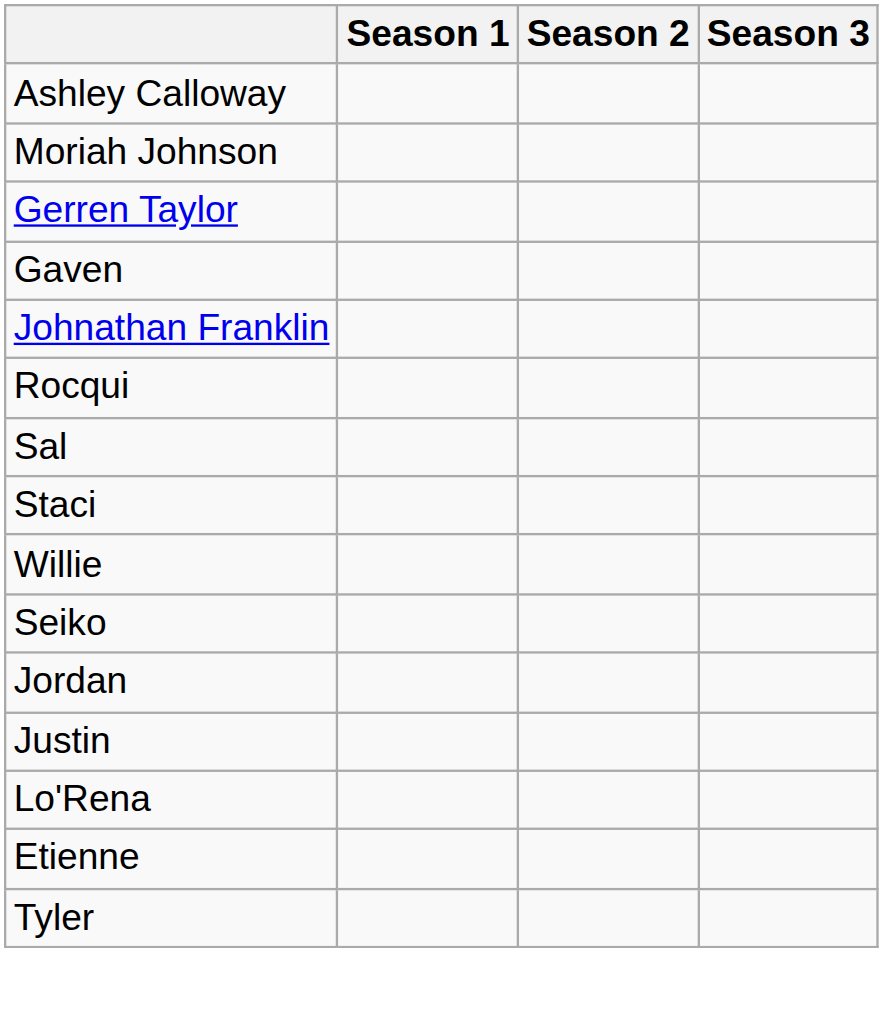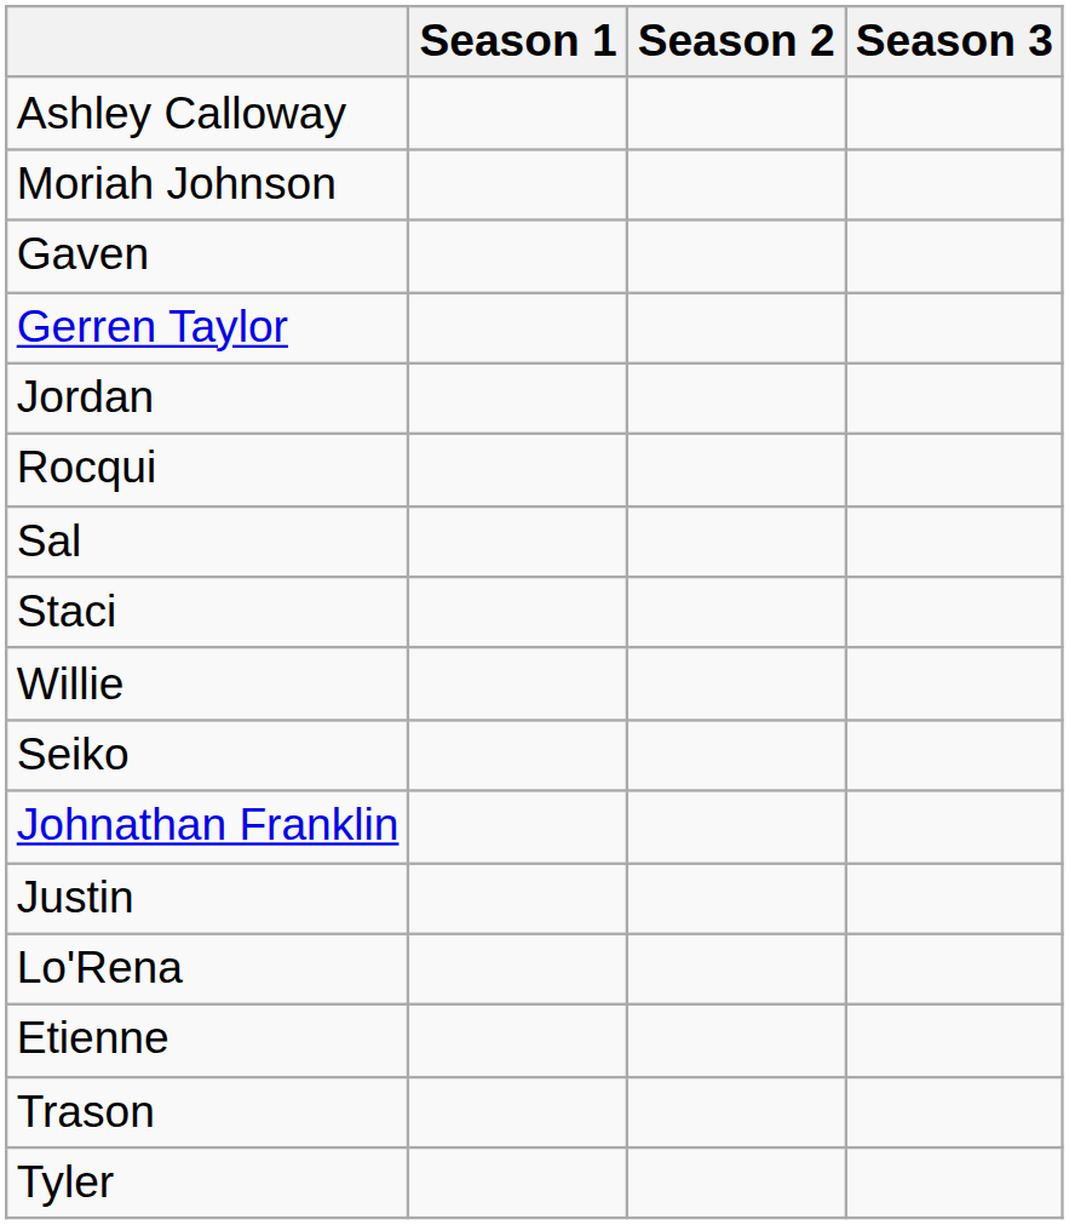 <table class="wikitable" style="text-align:center;"why??>
 <tr>
 <th></th>
 <th>Season 1</th>
 <th>Season 2</th>
 <th>Season 3</th>
 </tr>
 <tr>
 <td align="left">Ashley Calloway</td>
 <td></td>
 <td></td>
 <td></td>
 </tr>
 <tr>
 <td align="left">Moriah Johnson</td>
 <td></td>
 <td></td>
 <td></td>
 </tr>
 <tr>
+<td align="left">Gaven</td>
+<td></td>
+<td></td>
+<td></td>
+</tr>
+<tr>
 <td align="left"><a href='#'>Gerren Taylor</a></td>
 <td></td>
 <td></td>
 <td></td>
 </tr>
 <tr>
-<td align="left">Gaven</td>
-<td></td>
-<td></td>
-<td></td>
-</tr>
-<tr>
-<td align="left"><a href='#'>Johnathan Franklin</a></td>
+<td align="left">Jordan</td>
 <td></td>
 <td></td>
 <td></td>
 </tr>
 <tr>
 <td align="left">Rocqui</td>
 <td></td>
 <td></td>
 <td></td>
 </tr>
 <tr>
 <td align="left">Sal</td>
 <td></td>
 <td></td>
 <td></td>
 </tr>
 <tr>
 <td align="left">Staci</td>
 <td></td>
 <td></td>
 <td></td>
 </tr>
 <tr>
 <td align="left">Willie</td>
 <td></td>
 <td></td>
 <td></td>
 </tr>
 <tr>
 <td align="left">Seiko</td>
 <td></td>
 <td></td>
 <td></td>
 </tr>
 <tr>
-<td align="left">Jordan</td>
+<td align="left"><a href='#'>Johnathan Franklin</a></td>
 <td></td>
 <td></td>
 <td></td>
 </tr>
 <tr>
 <td align="left">Justin</td>
 <td></td>
 <td></td>
 <td></td>
 </tr>
 <tr>
 <td align="left">Lo'Rena</td>
 <td></td>
 <td></td>
 <td></td>
 </tr>
 <tr>
 <td align="left">Etienne</td>
 <td></td>
 <td></td>
 <td></td>
 </tr>
 <tr>
+<td align="left">Trason</td>
+<td></td>
+<td></td>
+<td></td>
+</tr>
+<tr>
 <td align="left">Tyler</td>
 <td></td>
 <td></td>
 <td></td>
 </tr>
 </table>
